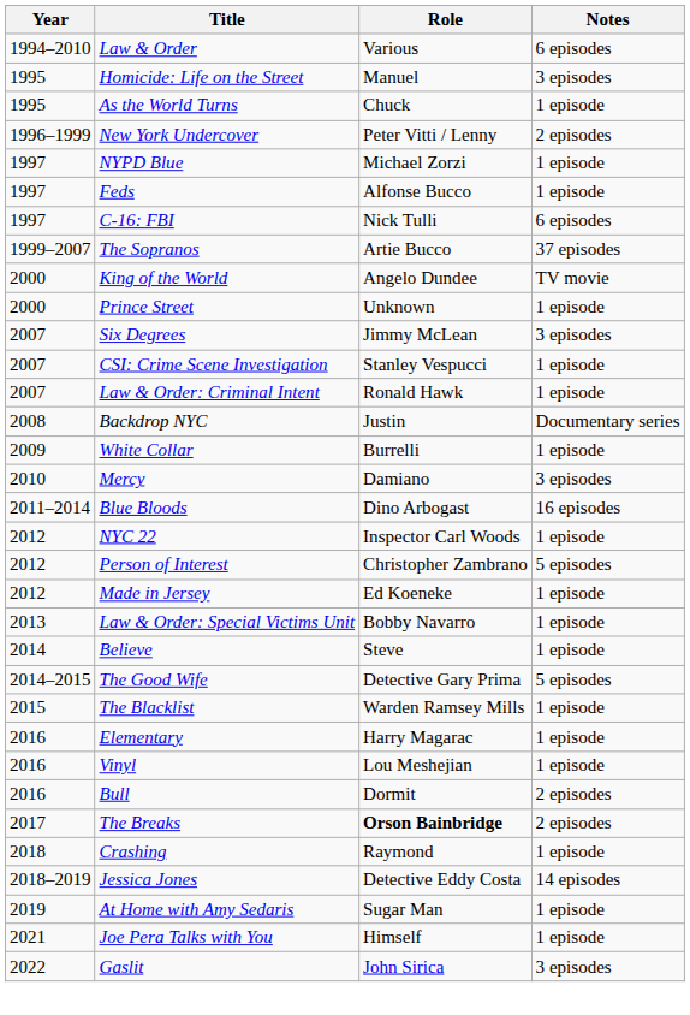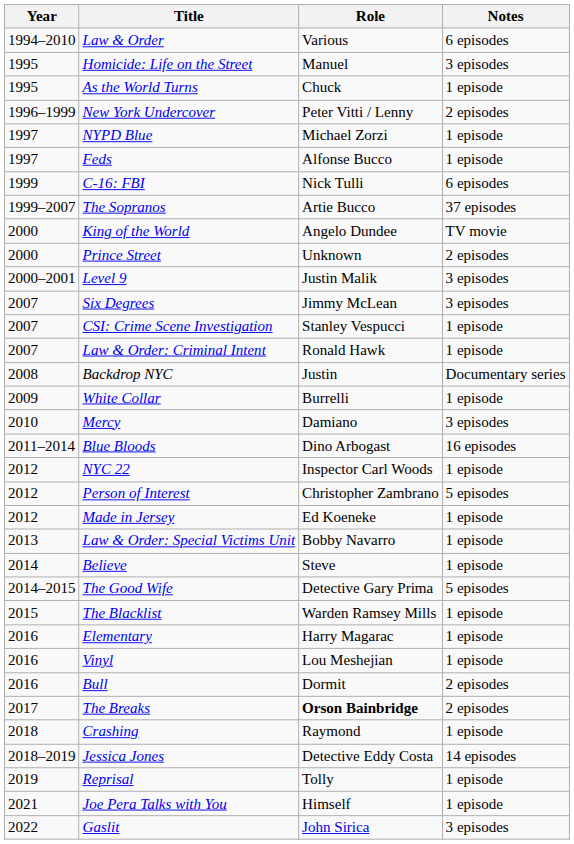 <table class="wikitable sortable">
 <tr>
 <th>Year</th>
 <th>Title</th>
 <th>Role</th>
 <th>Notes</th>
 </tr>
 <tr>
 <td>1994–2010</td>
 <td><em><a href='#'>Law & Order</a></em></td>
 <td>Various</td>
 <td>6 episodes</td>
 </tr>
 <tr>
 <td>1995</td>
 <td><em><a href='#'>Homicide: Life on the Street</a></em></td>
 <td>Manuel</td>
 <td>3 episodes</td>
 </tr>
 <tr>
 <td>1995</td>
 <td><em><a href='#'>As the World Turns</a></em></td>
 <td>Chuck</td>
 <td>1 episode</td>
 </tr>
 <tr>
 <td>1996–1999</td>
 <td><em><a href='#'>New York Undercover</a></em></td>
 <td>Peter Vitti / Lenny</td>
 <td>2 episodes</td>
 </tr>
 <tr>
 <td>1997</td>
 <td><em><a href='#'>NYPD Blue</a></em></td>
 <td>Michael Zorzi</td>
 <td>1 episode</td>
 </tr>
 <tr>
 <td>1997</td>
 <td><a href='#'><em>Feds</em></a></td>
 <td>Alfonse Bucco</td>
 <td>1 episode</td>
 </tr>
 <tr>
-<td>1997</td>
+<td>1999</td>
 <td><em><a href='#'>C-16: FBI</a></em></td>
 <td>Nick Tulli</td>
 <td>6 episodes</td>
 </tr>
 <tr>
 <td>1999–2007</td>
 <td><em><a href='#'>The Sopranos</a></em></td>
 <td>Artie Bucco</td>
 <td>37 episodes</td>
 </tr>
 <tr>
 <td>2000</td>
 <td><a href='#'><em>King of the World</em></a></td>
 <td>Angelo Dundee</td>
 <td>TV movie</td>
 </tr>
 <tr>
 <td>2000</td>
 <td><a href='#'><em>Prince Street</em></a></td>
 <td>Unknown</td>
-<td>1 episode</td>
+<td>2 episodes</td>
+</tr>
+<tr>
+<td>2000–2001</td>
+<td><a href='#'><em>Level 9</em></a></td>
+<td>Justin Malik</td>
+<td>3 episodes</td>
 </tr>
 <tr>
 <td>2007</td>
 <td><a href='#'><em>Six Degrees</em></a></td>
 <td>Jimmy McLean</td>
 <td>3 episodes</td>
 </tr>
 <tr>
 <td>2007</td>
 <td><em><a href='#'>CSI: Crime Scene Investigation</a></em></td>
 <td>Stanley Vespucci</td>
 <td>1 episode</td>
 </tr>
 <tr>
 <td>2007</td>
 <td><em><a href='#'>Law & Order: Criminal Intent</a></em></td>
 <td>Ronald Hawk</td>
 <td>1 episode</td>
 </tr>
 <tr>
 <td>2008</td>
 <td><em>Backdrop NYC</em></td>
 <td>Justin</td>
 <td>Documentary series</td>
 </tr>
 <tr>
 <td>2009</td>
 <td><a href='#'><em>White Collar</em></a></td>
 <td>Burrelli</td>
 <td>1 episode</td>
 </tr>
 <tr>
 <td>2010</td>
 <td><a href='#'><em>Mercy</em></a></td>
 <td>Damiano</td>
 <td>3 episodes</td>
 </tr>
 <tr>
 <td>2011–2014</td>
 <td><a href='#'><em>Blue Bloods</em></a></td>
 <td>Dino Arbogast</td>
 <td>16 episodes</td>
 </tr>
 <tr>
 <td>2012</td>
 <td><em><a href='#'>NYC 22</a></em></td>
 <td>Inspector Carl Woods</td>
 <td>1 episode</td>
 </tr>
 <tr>
 <td>2012</td>
 <td><a href='#'><em>Person of Interest</em></a></td>
 <td>Christopher Zambrano</td>
 <td>5 episodes</td>
 </tr>
 <tr>
 <td>2012</td>
 <td><em><a href='#'>Made in Jersey</a></em></td>
 <td>Ed Koeneke</td>
 <td>1 episode</td>
 </tr>
 <tr>
 <td>2013</td>
 <td><em><a href='#'>Law & Order: Special Victims Unit</a></em></td>
 <td>Bobby Navarro</td>
 <td>1 episode</td>
 </tr>
 <tr>
 <td>2014</td>
 <td><a href='#'><em>Believe</em></a></td>
 <td>Steve</td>
 <td>1 episode</td>
 </tr>
 <tr>
 <td>2014–2015</td>
 <td><em><a href='#'>The Good Wife</a></em></td>
 <td>Detective Gary Prima</td>
 <td>5 episodes</td>
 </tr>
 <tr>
 <td>2015</td>
 <td><em><a href='#'>The Blacklist</a></em></td>
 <td>Warden Ramsey Mills</td>
 <td>1 episode</td>
 </tr>
 <tr>
 <td>2016</td>
 <td><a href='#'><em>Elementary</em></a></td>
 <td>Harry Magarac</td>
 <td>1 episode</td>
 </tr>
 <tr>
 <td>2016</td>
 <td><a href='#'><em>Vinyl</em></a></td>
 <td>Lou Meshejian</td>
 <td>1 episode</td>
 </tr>
 <tr>
 <td>2016</td>
 <td><a href='#'><em>Bull</em></a></td>
 <td>Dormit</td>
 <td>2 episodes</td>
 </tr>
 <tr>
 <td>2017</td>
 <td><a href='#'><em>The Breaks</em></a></td>
 <td><strong>Orson Bainbridge</strong></td>
 <td>2 episodes</td>
 </tr>
 <tr>
 <td>2018</td>
 <td><a href='#'><em>Crashing</em></a></td>
 <td>Raymond</td>
 <td>1 episode</td>
 </tr>
 <tr>
 <td>2018–2019</td>
 <td><a href='#'><em>Jessica Jones</em></a></td>
 <td>Detective Eddy Costa</td>
 <td>14 episodes</td>
 </tr>
 <tr>
 <td>2019</td>
-<td><em><a href='#'>At Home with Amy Sedaris</a></em></td>
-<td>Sugar Man</td>
+<td><a href='#'><em>Reprisal</em></a></td>
+<td>Tolly</td>
 <td>1 episode</td>
 </tr>
 <tr>
 <td>2021</td>
 <td><em><a href='#'>Joe Pera Talks with You</a></em></td>
 <td>Himself</td>
 <td>1 episode</td>
 </tr>
 <tr>
 <td>2022</td>
 <td><em><a href='#'>Gaslit</a></em></td>
 <td><a href='#'>John Sirica</a></td>
 <td>3 episodes</td>
 </tr>
 </table>
